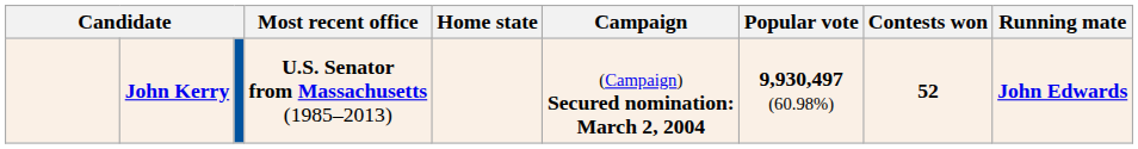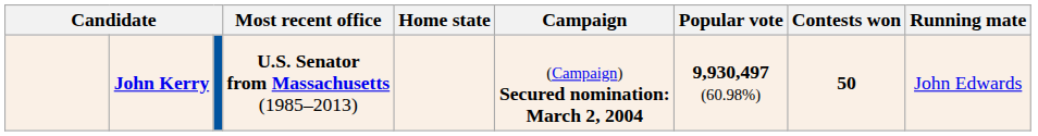 <table class="wikitable sortable" style="text-align:center;">
 <tr>
 <th colspan="3" style="width:150px;">Candidate</th>
 <th class="unsortable">Most recent office</th>
 <th>Home state</th>
 <th data-sort-type="date">Campaign</th>
 <th>Popular vote</th>
 <th>Contests won</th>
 <th>Running mate</th>
 </tr>
 <tr style="background:linen;">
 <td style="min-width:80px;"></td>
 <td><strong><a href='#'>John Kerry</a></strong></td>
 <td style="background:#00539f;"></td>
 <td><strong>U.S. Senator</strong> <br><strong>from <a href='#'>Massachusetts</a></strong><br>(1985–2013)</td>
 <td></td>
 <td data-sort-value="0"><br><small>(<a href='#'>Campaign</a>)</small><br><strong>Secured nomination:<br> March 2, 2004</strong></td>
 <td data-sort-value="14,015,993"><strong>9,930,497</strong><br><small>(60.98%)</small></td>
-<td data-sort-value="44"><strong>52</strong></td>
-<td><strong><a href='#'>John Edwards</a></strong></td>
+<td data-sort-value="44"><strong>50</strong></td>
+<td><a href='#'>John Edwards</a></td>
 </tr>
 </table>
